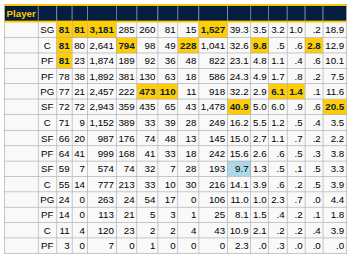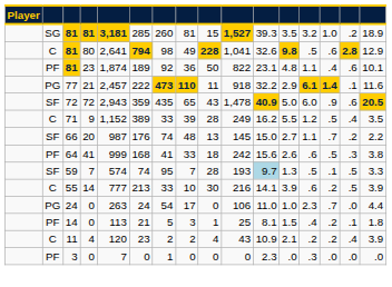 <table class="wikitable sortable" style="font-size: 95%; text-align:right;">
 <tr>
 <th style="background:#041E42; color:#FFCD00; border-top:#FFCD00 3px solid; border-bottom:#FFCD00 3px solid;">Player</th>
 <th style="background:#041E42; color:#FFCD00; border-top:#FFCD00 3px solid; border-bottom:#FFCD00 3px solid;"></th>
 <th style="background:#041E42; color:#FFCD00; border-top:#FFCD00 3px solid; border-bottom:#FFCD00 3px solid;"></th>
 <th style="background:#041E42; color:#FFCD00; border-top:#FFCD00 3px solid; border-bottom:#FFCD00 3px solid;"></th>
 <th style="background:#041E42; color:#FFCD00; border-top:#FFCD00 3px solid; border-bottom:#FFCD00 3px solid;"></th>
 <th style="background:#041E42; color:#FFCD00; border-top:#FFCD00 3px solid; border-bottom:#FFCD00 3px solid;"></th>
 <th style="background:#041E42; color:#FFCD00; border-top:#FFCD00 3px solid; border-bottom:#FFCD00 3px solid;"></th>
 <th style="background:#041E42; color:#FFCD00; border-top:#FFCD00 3px solid; border-bottom:#FFCD00 3px solid;"></th>
 <th style="background:#041E42; color:#FFCD00; border-top:#FFCD00 3px solid; border-bottom:#FFCD00 3px solid;"></th>
 <th style="background:#041E42; color:#FFCD00; border-top:#FFCD00 3px solid; border-bottom:#FFCD00 3px solid;"></th>
 <th style="background:#041E42; color:#FFCD00; border-top:#FFCD00 3px solid; border-bottom:#FFCD00 3px solid;"></th>
 <th style="background:#041E42; color:#FFCD00; border-top:#FFCD00 3px solid; border-bottom:#FFCD00 3px solid;"></th>
 <th style="background:#041E42; color:#FFCD00; border-top:#FFCD00 3px solid; border-bottom:#FFCD00 3px solid;"></th>
 <th style="background:#041E42; color:#FFCD00; border-top:#FFCD00 3px solid; border-bottom:#FFCD00 3px solid;"></th>
 <th style="background:#041E42; color:#FFCD00; border-top:#FFCD00 3px solid; border-bottom:#FFCD00 3px solid;"></th>
 <th style="background:#041E42; color:#FFCD00; border-top:#FFCD00 3px solid; border-bottom:#FFCD00 3px solid;"></th>
 </tr>
 <tr>
 <td style="text-align:left;"></td>
 <td style="text-align:center;">SG</td>
 <td style="background:#FFCD00; color:#041E42;"><strong>81</strong></td>
 <td style="background:#FFCD00; color:#041E42;"><strong>81</strong></td>
 <td style="background:#FFCD00; color:#041E42;"><strong>3,181</strong></td>
 <td>285</td>
 <td>260</td>
 <td>81</td>
 <td>15</td>
 <td style="background:#FFCD00; color:#041E42;"><strong>1,527</strong></td>
 <td>39.3</td>
 <td>3.5</td>
 <td>3.2</td>
 <td>1.0</td>
 <td>.2</td>
 <td>18.9</td>
 </tr>
 <tr>
 <td style="text-align:left;"></td>
 <td style="text-align:center;">C</td>
 <td style="background:#FFCD00; color:#041E42;"><strong>81</strong></td>
 <td>80</td>
 <td>2,641</td>
 <td style="background:#FFCD00; color:#041E42;"><strong>794</strong></td>
 <td>98</td>
 <td>49</td>
 <td style="background:#FFCD00; color:#041E42;"><strong>228</strong></td>
 <td>1,041</td>
 <td>32.6</td>
 <td style="background:#FFCD00; color:#041E42;"><strong>9.8</strong></td>
 <td>.5</td>
 <td>.6</td>
 <td style="background:#FFCD00; color:#041E42;"><strong>2.8</strong></td>
 <td>12.9</td>
 </tr>
 <tr>
 <td style="text-align:left;"></td>
 <td style="text-align:center;">PF</td>
 <td style="background:#FFCD00; color:#041E42;"><strong>81</strong></td>
 <td>23</td>
 <td>1,874</td>
 <td>189</td>
 <td>92</td>
 <td>36</td>
-<td>48</td>
+<td>50</td>
 <td>822</td>
 <td>23.1</td>
 <td>4.8</td>
 <td>1.1</td>
 <td>.4</td>
 <td>.6</td>
 <td>10.1</td>
-</tr>
-<tr>
-<td style="text-align:left;"></td>
-<td style="text-align:center;">PF</td>
-<td>78</td>
-<td>38</td>
-<td>1,892</td>
-<td>381</td>
-<td>130</td>
-<td>63</td>
-<td>18</td>
-<td>586</td>
-<td>24.3</td>
-<td>4.9</td>
-<td>1.7</td>
-<td>.8</td>
-<td>.2</td>
-<td>7.5</td>
 </tr>
 <tr>
 <td style="text-align:left;"></td>
 <td style="text-align:center;">PG</td>
 <td>77</td>
 <td>21</td>
 <td>2,457</td>
 <td>222</td>
 <td style="background:#FFCD00; color:#041E42;"><strong>473</strong></td>
 <td style="background:#FFCD00; color:#041E42;"><strong>110</strong></td>
 <td>11</td>
 <td>918</td>
 <td>32.2</td>
 <td>2.9</td>
 <td style="background:#FFCD00; color:#041E42;"><strong>6.1</strong></td>
 <td style="background:#FFCD00; color:#041E42;"><strong>1.4</strong></td>
 <td>.1</td>
 <td>11.6</td>
 </tr>
 <tr>
 <td style="text-align:left;"></td>
 <td style="text-align:center;">SF</td>
 <td>72</td>
 <td>72</td>
 <td>2,943</td>
 <td>359</td>
 <td>435</td>
 <td>65</td>
 <td>43</td>
 <td>1,478</td>
 <td style="background:#FFCD00; color:#041E42;"><strong>40.9</strong></td>
 <td>5.0</td>
 <td>6.0</td>
 <td>.9</td>
 <td>.6</td>
 <td style="background:#FFCD00; color:#041E42;"><strong>20.5</strong></td>
 </tr>
 <tr>
 <td style="text-align:left;"></td>
 <td style="text-align:center;">C</td>
 <td>71</td>
 <td>9</td>
 <td>1,152</td>
 <td>389</td>
 <td>33</td>
 <td>39</td>
 <td>28</td>
 <td>249</td>
 <td>16.2</td>
 <td>5.5</td>
 <td>1.2</td>
 <td>.5</td>
 <td>.4</td>
 <td>3.5</td>
 </tr>
 <tr>
 <td style="text-align:left;"></td>
 <td style="text-align:center;">SF</td>
 <td>66</td>
 <td>20</td>
 <td>987</td>
 <td>176</td>
 <td>74</td>
 <td>48</td>
 <td>13</td>
 <td>145</td>
 <td>15.0</td>
 <td>2.7</td>
 <td>1.1</td>
 <td>.7</td>
 <td>.2</td>
 <td>2.2</td>
 </tr>
 <tr>
 <td style="text-align:left;"></td>
 <td style="text-align:center;">PF</td>
 <td>64</td>
 <td>41</td>
 <td>999</td>
 <td>168</td>
 <td>41</td>
 <td>33</td>
 <td>18</td>
 <td>242</td>
 <td>15.6</td>
 <td>2.6</td>
 <td>.6</td>
 <td>.5</td>
 <td>.3</td>
 <td>3.8</td>
 </tr>
 <tr>
 <td style="text-align:left;"></td>
 <td style="text-align:center;">SF</td>
 <td>59</td>
 <td>7</td>
 <td>574</td>
 <td>74</td>
-<td>32</td>
+<td>95</td>
 <td>7</td>
 <td>28</td>
 <td>193</td>
 <td style="background: lightblue;">9.7</td>
 <td>1.3</td>
 <td>.5</td>
 <td>.1</td>
 <td>.5</td>
 <td>3.3</td>
 </tr>
 <tr>
 <td style="text-align:left;"></td>
 <td style="text-align:center;">C</td>
 <td>55</td>
 <td>14</td>
 <td>777</td>
 <td>213</td>
 <td>33</td>
 <td>10</td>
 <td>30</td>
 <td>216</td>
 <td>14.1</td>
 <td>3.9</td>
 <td>.6</td>
 <td>.2</td>
 <td>.5</td>
 <td>3.9</td>
 </tr>
 <tr>
 <td style="text-align:left;"></td>
 <td style="text-align:center;">PG</td>
 <td>24</td>
 <td>0</td>
 <td>263</td>
 <td>24</td>
 <td>54</td>
 <td>17</td>
 <td>0</td>
 <td>106</td>
 <td>11.0</td>
 <td>1.0</td>
 <td>2.3</td>
 <td>.7</td>
 <td>.0</td>
 <td>4.4</td>
 </tr>
 <tr>
 <td style="text-align:left;"></td>
 <td style="text-align:center;">PF</td>
 <td>14</td>
 <td>0</td>
 <td>113</td>
 <td>21</td>
 <td>5</td>
 <td>3</td>
 <td>1</td>
 <td>25</td>
 <td>8.1</td>
 <td>1.5</td>
 <td>.4</td>
 <td>.2</td>
 <td>.1</td>
 <td>1.8</td>
 </tr>
 <tr>
 <td style="text-align:left;"></td>
 <td style="text-align:center;">C</td>
 <td>11</td>
 <td>4</td>
 <td>120</td>
 <td>23</td>
 <td>2</td>
 <td>2</td>
 <td>4</td>
 <td>43</td>
 <td>10.9</td>
 <td>2.1</td>
 <td>.2</td>
 <td>.2</td>
 <td>.4</td>
 <td>3.9</td>
 </tr>
 <tr>
 <td style="text-align:left;"></td>
 <td style="text-align:center;">PF</td>
 <td>3</td>
 <td>0</td>
 <td>7</td>
 <td>0</td>
 <td>1</td>
 <td>0</td>
 <td>0</td>
 <td>0</td>
 <td>2.3</td>
 <td>.0</td>
 <td>.3</td>
 <td>.0</td>
 <td>.0</td>
 <td>.0</td>
 </tr>
 </table>
